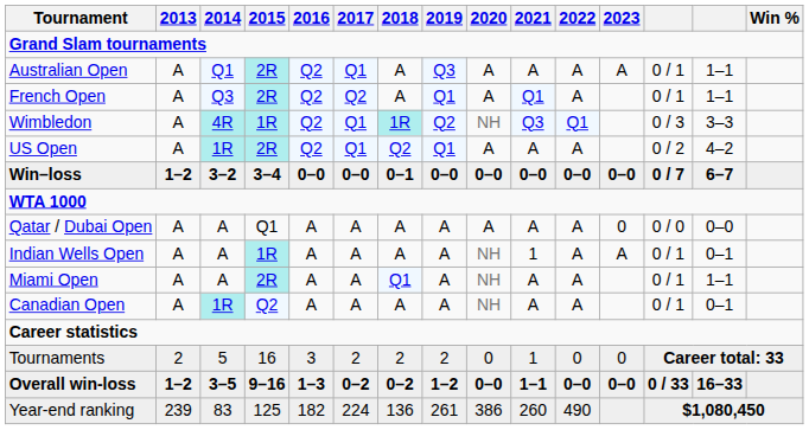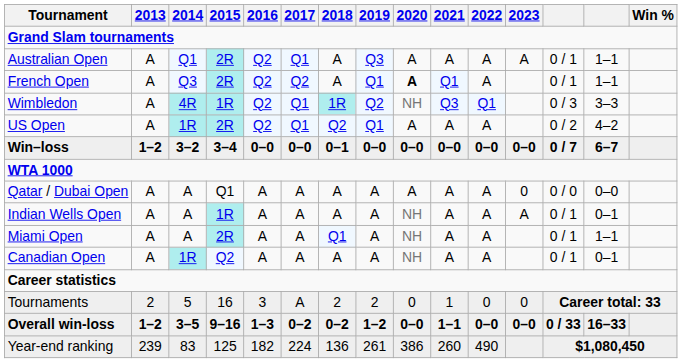 <table class="wikitable nowrap" style="text-align:center;">
 <tr>
 <th>Tournament</th>
 <th><a href='#'>2013</a></th>
 <th><a href='#'>2014</a></th>
 <th><a href='#'>2015</a></th>
 <th><a href='#'>2016</a></th>
 <th><a href='#'>2017</a></th>
 <th><a href='#'>2018</a></th>
 <th><a href='#'>2019</a></th>
 <th><a href='#'>2020</a></th>
 <th><a href='#'>2021</a></th>
 <th><a href='#'>2022</a></th>
 <th><a href='#'>2023</a></th>
 <th></th>
 <th></th>
 <th>Win %</th>
 </tr>
 <tr>
 <td colspan="15" style="text-align:left"><strong><a href='#'>Grand Slam tournaments</a></strong></td>
 </tr>
 <tr>
 <td align="left"><a href='#'>Australian Open</a></td>
 <td>A</td>
 <td bgcolor="#f0f8ff"><a href='#'>Q1</a></td>
 <td bgcolor="#afeeee"><a href='#'>2R</a></td>
 <td bgcolor="#f0f8ff"><a href='#'>Q2</a></td>
 <td bgcolor="#f0f8ff"><a href='#'>Q1</a></td>
 <td>A</td>
 <td bgcolor="#f0f8ff"><a href='#'>Q3</a></td>
 <td>A</td>
 <td>A</td>
 <td>A</td>
 <td>A</td>
 <td>0 / 1</td>
 <td>1–1</td>
 <td></td>
 </tr>
 <tr>
 <td align="left"><a href='#'>French Open</a></td>
 <td>A</td>
 <td bgcolor="#f0f8ff"><a href='#'>Q3</a></td>
 <td bgcolor="#afeeee"><a href='#'>2R</a></td>
 <td bgcolor="#f0f8ff"><a href='#'>Q2</a></td>
 <td bgcolor="#f0f8ff"><a href='#'>Q2</a></td>
 <td>A</td>
 <td bgcolor="#f0f8ff"><a href='#'>Q1</a></td>
-<td>A</td>
+<td><strong>A</strong></td>
 <td bgcolor="#f0f8ff"><a href='#'>Q1</a></td>
 <td>A</td>
 <td></td>
 <td>0 / 1</td>
 <td>1–1</td>
 <td></td>
 </tr>
 <tr>
 <td align="left"><a href='#'>Wimbledon</a></td>
 <td>A</td>
 <td bgcolor="#afeeee"><a href='#'>4R</a></td>
 <td bgcolor="#afeeee"><a href='#'>1R</a></td>
 <td bgcolor="#f0f8ff"><a href='#'>Q2</a></td>
 <td bgcolor="#f0f8ff"><a href='#'>Q1</a></td>
 <td bgcolor="#afeeee"><a href='#'>1R</a></td>
 <td bgcolor="#f0f8ff"><a href='#'>Q2</a></td>
 <td style="color:#767676">NH</td>
 <td bgcolor="#f0f8ff"><a href='#'>Q3</a></td>
 <td bgcolor="f0f8ff"><a href='#'>Q1</a></td>
 <td></td>
 <td>0 / 3</td>
 <td>3–3</td>
 <td></td>
 </tr>
 <tr>
 <td align="left"><a href='#'>US Open</a></td>
 <td>A</td>
 <td bgcolor="#afeeee"><a href='#'>1R</a></td>
 <td bgcolor="#afeeee"><a href='#'>2R</a></td>
 <td bgcolor="#f0f8ff"><a href='#'>Q2</a></td>
 <td bgcolor="#f0f8ff"><a href='#'>Q1</a></td>
 <td bgcolor="#f0f8ff"><a href='#'>Q2</a></td>
 <td bgcolor="#f0f8ff"><a href='#'>Q1</a></td>
 <td>A</td>
 <td>A</td>
 <td>A</td>
 <td></td>
 <td>0 / 2</td>
 <td>4–2</td>
 <td></td>
 </tr>
 <tr style="background:#efefef;font-weight:bold">
 <td style="text-align:left">Win–loss</td>
 <td>1–2</td>
 <td>3–2</td>
 <td>3–4</td>
 <td>0–0</td>
 <td>0–0</td>
 <td>0–1</td>
 <td>0–0</td>
 <td>0–0</td>
 <td>0–0</td>
 <td>0–0</td>
 <td>0–0</td>
 <td>0 / 7</td>
 <td>6–7</td>
 <td></td>
 </tr>
 <tr>
 <td colspan="15" style="text-align:left"><strong><a href='#'>WTA 1000</a></strong></td>
 </tr>
 <tr>
 <td align="left"><a href='#'>Qatar</a> / <a href='#'>Dubai Open</a></td>
 <td>A</td>
 <td>A</td>
 <td>Q1</td>
 <td>A</td>
 <td>A</td>
 <td>A</td>
 <td>A</td>
 <td>A</td>
 <td>A</td>
 <td>A</td>
 <td>0</td>
 <td>0 / 0</td>
 <td>0–0</td>
 <td></td>
 </tr>
 <tr>
 <td align="left"><a href='#'>Indian Wells Open</a></td>
 <td>A</td>
 <td>A</td>
 <td bgcolor="#afeeee"><a href='#'>1R</a></td>
 <td>A</td>
 <td>A</td>
 <td>A</td>
 <td>A</td>
 <td style="color:#767676">NH</td>
-<td>1</td>
+<td>A</td>
 <td>A</td>
 <td>A</td>
 <td>0 / 1</td>
 <td>0–1</td>
 <td></td>
 </tr>
 <tr>
 <td align="left"><a href='#'>Miami Open</a></td>
 <td>A</td>
 <td>A</td>
 <td bgcolor="#afeeee"><a href='#'>2R</a></td>
 <td>A</td>
 <td>A</td>
 <td bgcolor="#f0f8ff"><a href='#'>Q1</a></td>
 <td>A</td>
 <td style="color:#767676">NH</td>
 <td>A</td>
 <td>A</td>
 <td></td>
 <td>0 / 1</td>
 <td>1–1</td>
 <td></td>
 </tr>
 <tr>
 <td align="left"><a href='#'>Canadian Open</a></td>
 <td>A</td>
 <td bgcolor="#afeeee"><a href='#'>1R</a></td>
 <td bgcolor="#f0f8ff"><a href='#'>Q2</a></td>
 <td>A</td>
 <td>A</td>
 <td>A</td>
 <td>A</td>
 <td style="color:#767676">NH</td>
 <td>A</td>
 <td>A</td>
 <td></td>
 <td>0 / 1</td>
 <td>0–1</td>
 <td></td>
 </tr>
 <tr>
 <td align=left colspan="15"><strong>Career statistics</strong></td>
 </tr>
 <tr bgcolor=efefef>
 <td align=left>Tournaments</td>
 <td>2</td>
 <td>5</td>
 <td>16</td>
 <td>3</td>
-<td>2</td>
+<td>A</td>
 <td>2</td>
 <td>2</td>
 <td>0</td>
 <td>1</td>
 <td>0</td>
 <td>0</td>
 <td colspan="3"><strong>Career total: 33</strong></td>
 </tr>
 <tr style=background:#efefef;font-weight:bold>
 <td align=left>Overall win-loss</td>
 <td>1–2</td>
 <td>3–5</td>
 <td>9–16</td>
 <td>1–3</td>
 <td>0–2</td>
 <td>0–2</td>
 <td>1–2</td>
 <td>0–0</td>
 <td>1–1</td>
 <td>0–0</td>
 <td>0–0</td>
 <td>0 / 33</td>
 <td>16–33</td>
 <td></td>
 </tr>
 <tr bgcolor=efefef>
 <td align=left>Year-end ranking</td>
 <td>239</td>
 <td>83</td>
 <td>125</td>
 <td>182</td>
 <td>224</td>
 <td>136</td>
 <td>261</td>
 <td>386</td>
 <td>260</td>
 <td>490</td>
 <td></td>
 <td colspan="3"><strong>$1,080,450</strong></td>
 </tr>
 </table>
